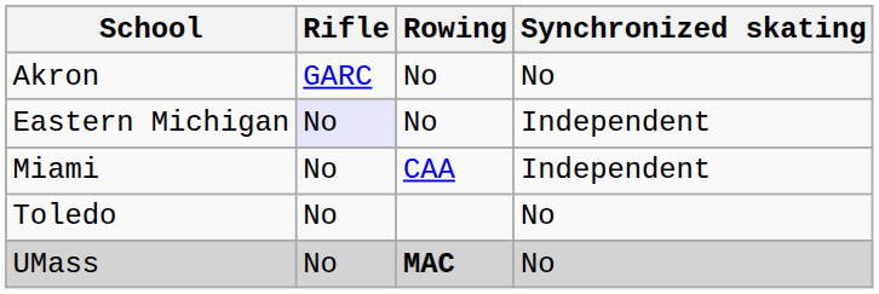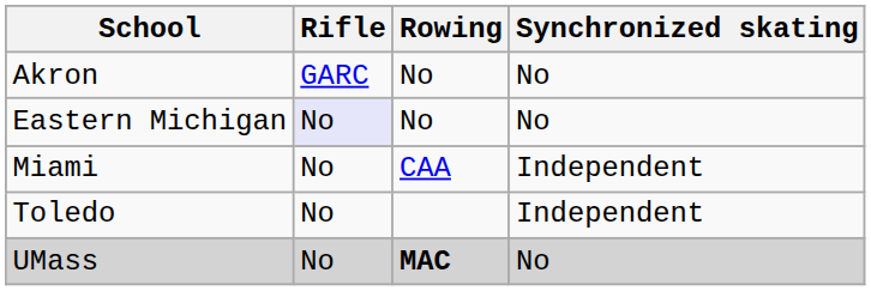 <table class="wikitable">
 <tr>
 <th>School</th>
 <th>Rifle</th>
 <th>Rowing</th>
 <th>Synchronized skating</th>
 </tr>
 <tr>
 <td>Akron</td>
 <td><a href='#'>GARC</a></td>
 <td>No</td>
 <td>No</td>
 </tr>
 <tr>
 <td>Eastern Michigan</td>
 <td style="background: lavender;">No</td>
 <td>No</td>
-<td>Independent</td>
+<td>No</td>
 </tr>
 <tr>
 <td>Miami</td>
 <td>No</td>
 <td><a href='#'>CAA</a></td>
 <td>Independent</td>
 </tr>
 <tr>
 <td>Toledo</td>
 <td>No</td>
 <td></td>
-<td>No</td>
+<td>Independent</td>
 </tr>
 <tr bgcolor=lightgray>
 <td>UMass</td>
 <td>No</td>
 <td><strong>MAC</strong></td>
 <td>No</td>
 </tr>
 </table>
